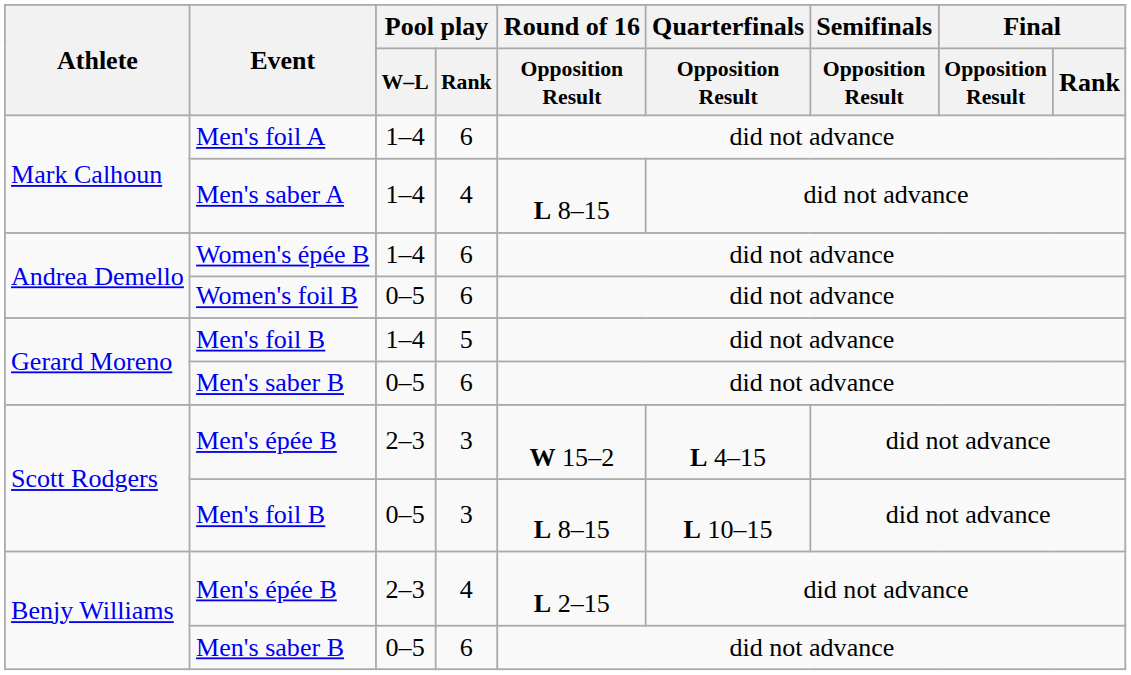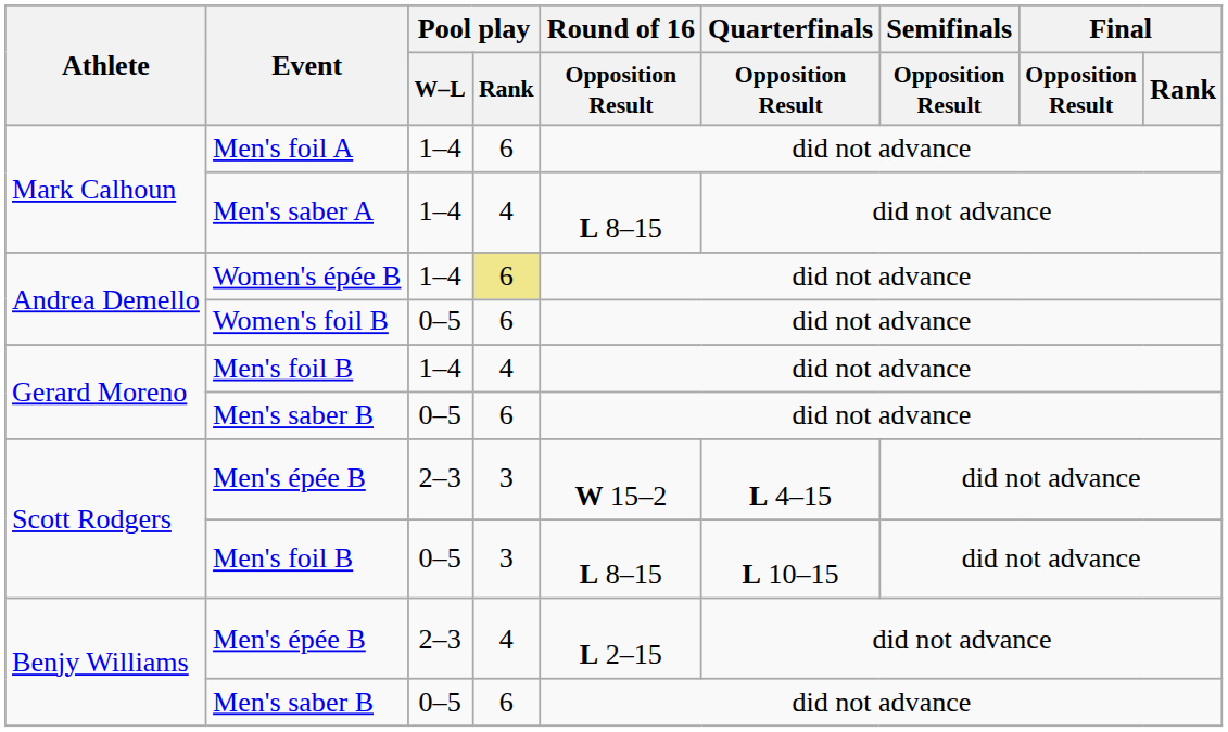 <table class="wikitable" style="font-size:90%">
 <tr>
 <th rowspan="2">Athlete</th>
 <th rowspan="2">Event</th>
 <th colspan="2">Pool play</th>
 <th>Round of 16</th>
 <th>Quarterfinals</th>
 <th>Semifinals</th>
 <th colspan="2">Final</th>
 </tr>
 <tr>
 <th style="line-height:1em"><small>W–L</small></th>
 <th style="line-height:1em"><small>Rank</small></th>
 <th style="line-height:1em"><small>Opposition<br>Result</small></th>
 <th style="line-height:1em"><small>Opposition<br>Result</small></th>
 <th style="line-height:1em"><small>Opposition<br>Result</small></th>
 <th style="line-height:1em"><small>Opposition<br>Result</small></th>
 <th style="line-height:1em">Rank</th>
 </tr>
 <tr>
 <td rowspan="2"><a href='#'>Mark Calhoun</a></td>
 <td><a href='#'>Men's foil A</a></td>
 <td align="center">1–4</td>
 <td align="center">6</td>
 <td align="center" colspan="5">did not advance</td>
 </tr>
 <tr>
 <td><a href='#'>Men's saber A</a></td>
 <td align="center">1–4</td>
 <td align="center">4</td>
 <td align="center"><br><strong>L</strong> 8–15</td>
 <td align="center" colspan="4">did not advance</td>
 </tr>
 <tr>
 <td rowspan="2"><a href='#'>Andrea Demello</a></td>
 <td><a href='#'>Women's épée B</a></td>
 <td align="center">1–4</td>
-<td align="center">6</td>
+<td align="center" style="background: khaki;">6</td>
 <td align="center" colspan="5">did not advance</td>
 </tr>
 <tr>
 <td><a href='#'>Women's foil B</a></td>
 <td align="center">0–5</td>
 <td align="center">6</td>
 <td align="center" colspan="5">did not advance</td>
 </tr>
 <tr>
 <td rowspan="2"><a href='#'>Gerard Moreno</a></td>
 <td><a href='#'>Men's foil B</a></td>
 <td align="center">1–4</td>
-<td align="center">5</td>
+<td align="center">4</td>
 <td align="center" colspan="5">did not advance</td>
 </tr>
 <tr>
 <td><a href='#'>Men's saber B</a></td>
 <td align="center">0–5</td>
 <td align="center">6</td>
 <td align="center" colspan="5">did not advance</td>
 </tr>
 <tr>
 <td rowspan="2"><a href='#'>Scott Rodgers</a></td>
 <td><a href='#'>Men's épée B</a></td>
 <td align="center">2–3</td>
 <td align="center">3</td>
 <td align="center"><br><strong>W</strong> 15–2</td>
 <td align="center"><br><strong>L</strong> 4–15</td>
 <td align="center" colspan="3">did not advance</td>
 </tr>
 <tr>
 <td><a href='#'>Men's foil B</a></td>
 <td align="center">0–5</td>
 <td align="center">3</td>
 <td align="center"><br><strong>L</strong> 8–15</td>
 <td align="center"><br><strong>L</strong> 10–15</td>
 <td align="center" colspan="3">did not advance</td>
 </tr>
 <tr>
 <td rowspan="2"><a href='#'>Benjy Williams</a></td>
 <td><a href='#'>Men's épée B</a></td>
 <td align="center">2–3</td>
 <td align="center">4</td>
 <td align="center"><br><strong>L</strong> 2–15</td>
 <td align="center" colspan="4">did not advance</td>
 </tr>
 <tr>
 <td><a href='#'>Men's saber B</a></td>
 <td align="center">0–5</td>
 <td align="center">6</td>
 <td align="center" colspan="5">did not advance</td>
 </tr>
 </table>
